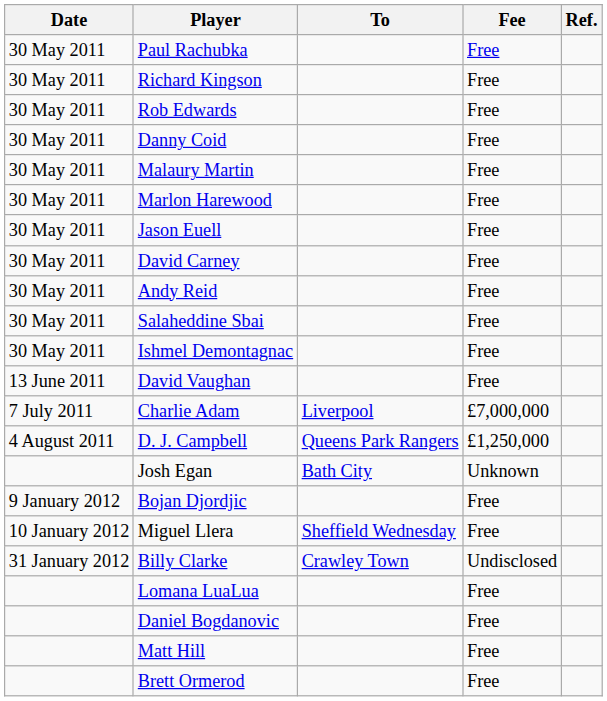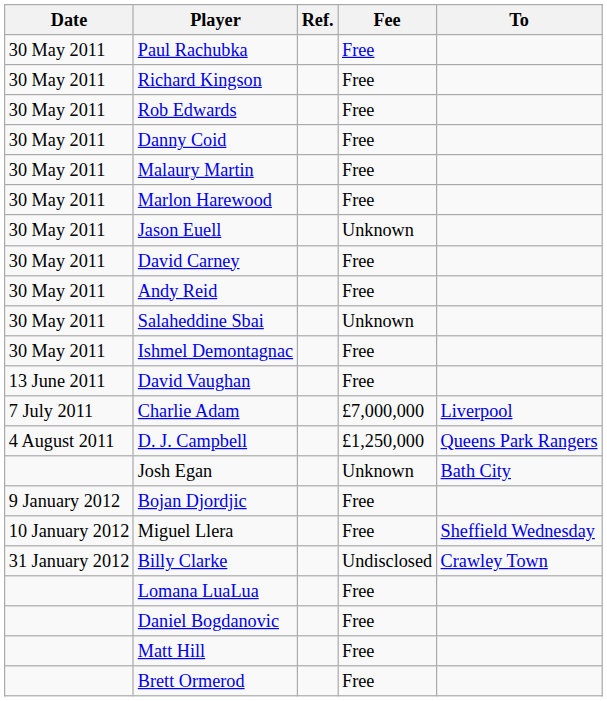 <table class="wikitable" style="text-align:center; font-size:95%; text-align:left">
 <tr>
 <th>Date</th>
 <th>Player</th>
+<th>Ref.</th>
+<th>Fee</th>
 <th>To</th>
-<th>Fee</th>
-<th>Ref.</th>
 </tr>
 <tr>
 <td>30 May 2011</td>
 <td><a href='#'>Paul Rachubka</a></td>
 <td></td>
 <td><a href='#'>Free</a></td>
 <td></td>
 </tr>
 <tr>
 <td>30 May 2011</td>
 <td><a href='#'>Richard Kingson</a></td>
 <td></td>
 <td>Free</td>
 <td></td>
 </tr>
 <tr>
 <td>30 May 2011</td>
 <td><a href='#'>Rob Edwards</a></td>
 <td></td>
 <td>Free</td>
 <td></td>
 </tr>
 <tr>
 <td>30 May 2011</td>
 <td><a href='#'>Danny Coid</a></td>
 <td></td>
 <td>Free</td>
 <td></td>
 </tr>
 <tr>
 <td>30 May 2011</td>
 <td><a href='#'>Malaury Martin</a></td>
 <td></td>
 <td>Free</td>
 <td></td>
 </tr>
 <tr>
 <td>30 May 2011</td>
 <td><a href='#'>Marlon Harewood</a></td>
 <td></td>
 <td>Free</td>
 <td></td>
 </tr>
 <tr>
 <td>30 May 2011</td>
 <td><a href='#'>Jason Euell</a></td>
 <td></td>
-<td>Free</td>
+<td>Unknown</td>
 <td></td>
 </tr>
 <tr>
 <td>30 May 2011</td>
 <td><a href='#'>David Carney</a></td>
 <td></td>
 <td>Free</td>
 <td></td>
 </tr>
 <tr>
 <td>30 May 2011</td>
 <td><a href='#'>Andy Reid</a></td>
 <td></td>
 <td>Free</td>
 <td></td>
 </tr>
 <tr>
 <td>30 May 2011</td>
 <td><a href='#'>Salaheddine Sbai</a></td>
 <td></td>
-<td>Free</td>
+<td>Unknown</td>
 <td></td>
 </tr>
 <tr>
 <td>30 May 2011</td>
 <td><a href='#'>Ishmel Demontagnac</a></td>
 <td></td>
 <td>Free</td>
 <td></td>
 </tr>
 <tr>
 <td>13 June 2011</td>
 <td><a href='#'>David Vaughan</a></td>
 <td></td>
 <td>Free</td>
 <td></td>
 </tr>
 <tr>
 <td>7 July 2011</td>
 <td><a href='#'>Charlie Adam</a></td>
+<td></td>
+<td>£7,000,000</td>
 <td><a href='#'>Liverpool</a></td>
-<td>£7,000,000</td>
-<td></td>
 </tr>
 <tr>
 <td>4 August 2011</td>
 <td><a href='#'>D. J. Campbell</a></td>
+<td></td>
+<td>£1,250,000</td>
 <td><a href='#'>Queens Park Rangers</a></td>
-<td>£1,250,000</td>
-<td></td>
 </tr>
 <tr>
 <td></td>
 <td>Josh Egan</td>
+<td></td>
+<td>Unknown</td>
 <td><a href='#'>Bath City</a></td>
-<td>Unknown</td>
-<td></td>
 </tr>
 <tr>
 <td>9 January 2012</td>
 <td><a href='#'>Bojan Djordjic</a></td>
 <td></td>
 <td>Free</td>
 <td></td>
 </tr>
 <tr>
 <td>10 January 2012</td>
 <td>Miguel Llera</td>
+<td></td>
+<td>Free</td>
 <td><a href='#'>Sheffield Wednesday</a></td>
-<td>Free</td>
-<td></td>
 </tr>
 <tr>
 <td>31 January 2012</td>
 <td><a href='#'>Billy Clarke</a></td>
+<td></td>
+<td>Undisclosed</td>
 <td><a href='#'>Crawley Town</a></td>
-<td>Undisclosed</td>
-<td></td>
 </tr>
 <tr>
 <td></td>
 <td><a href='#'>Lomana LuaLua</a></td>
 <td></td>
 <td>Free</td>
 <td></td>
 </tr>
 <tr>
 <td></td>
 <td><a href='#'>Daniel Bogdanovic</a></td>
 <td></td>
 <td>Free</td>
 <td></td>
 </tr>
 <tr>
 <td></td>
 <td><a href='#'>Matt Hill</a></td>
 <td></td>
 <td>Free</td>
 <td></td>
 </tr>
 <tr>
 <td></td>
 <td><a href='#'>Brett Ormerod</a></td>
 <td></td>
 <td>Free</td>
 <td></td>
 </tr>
 </table>
